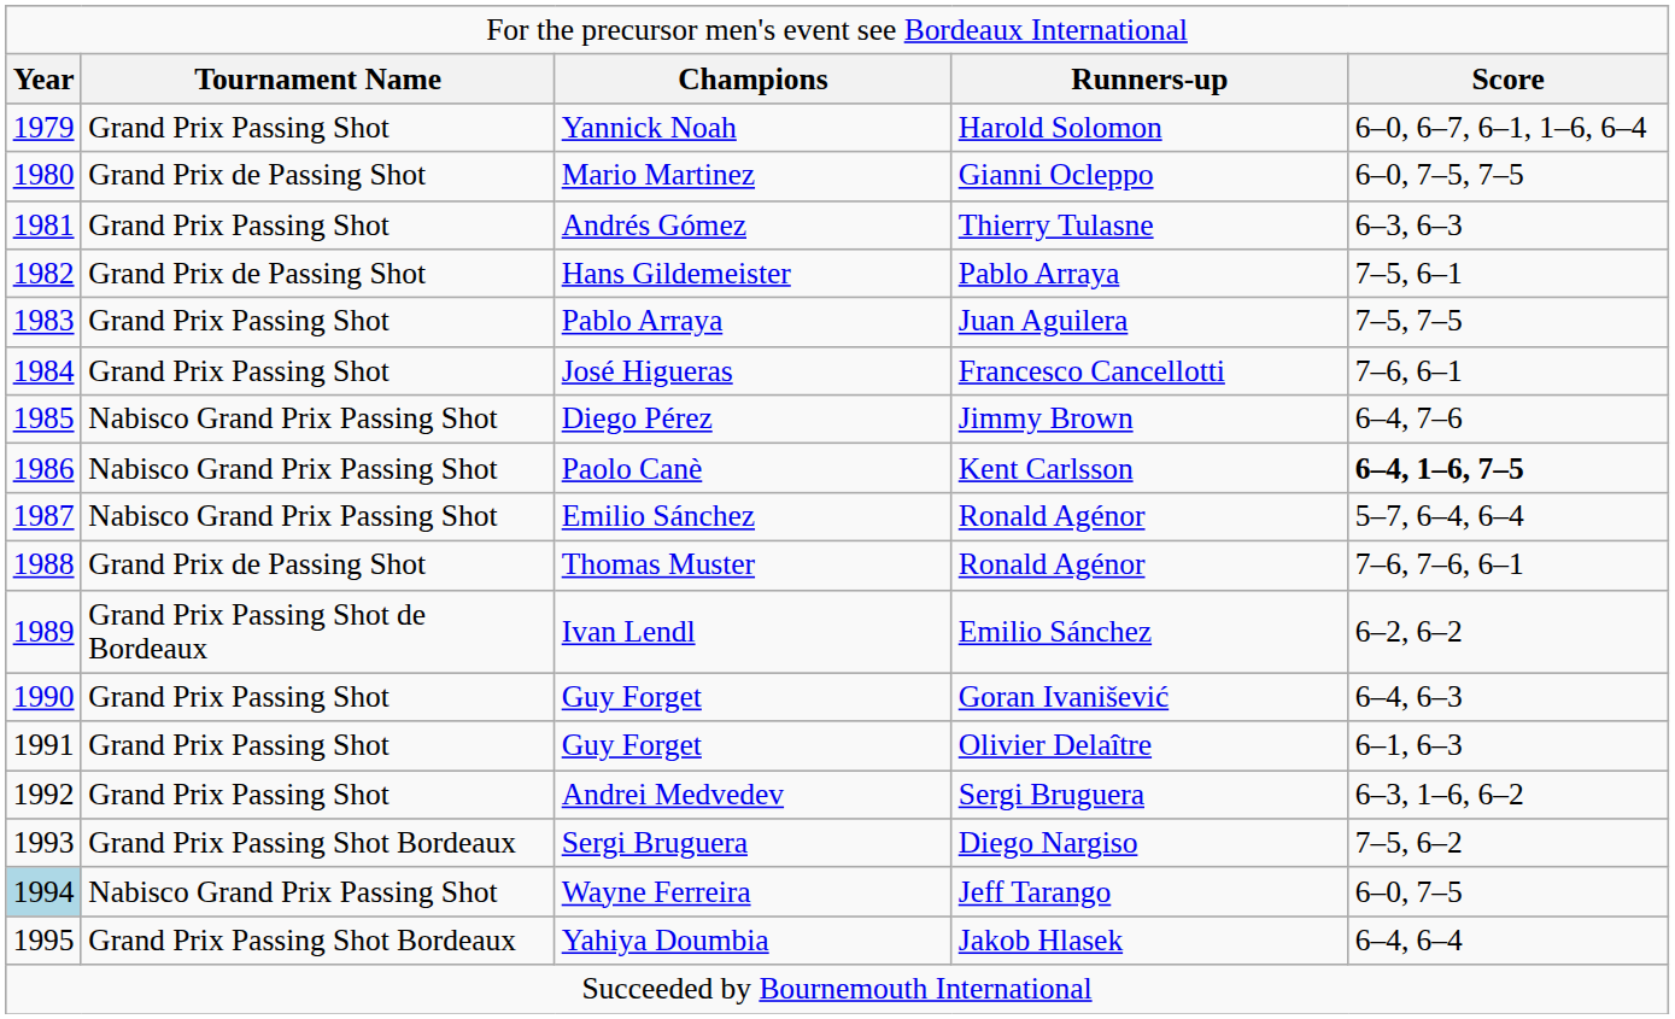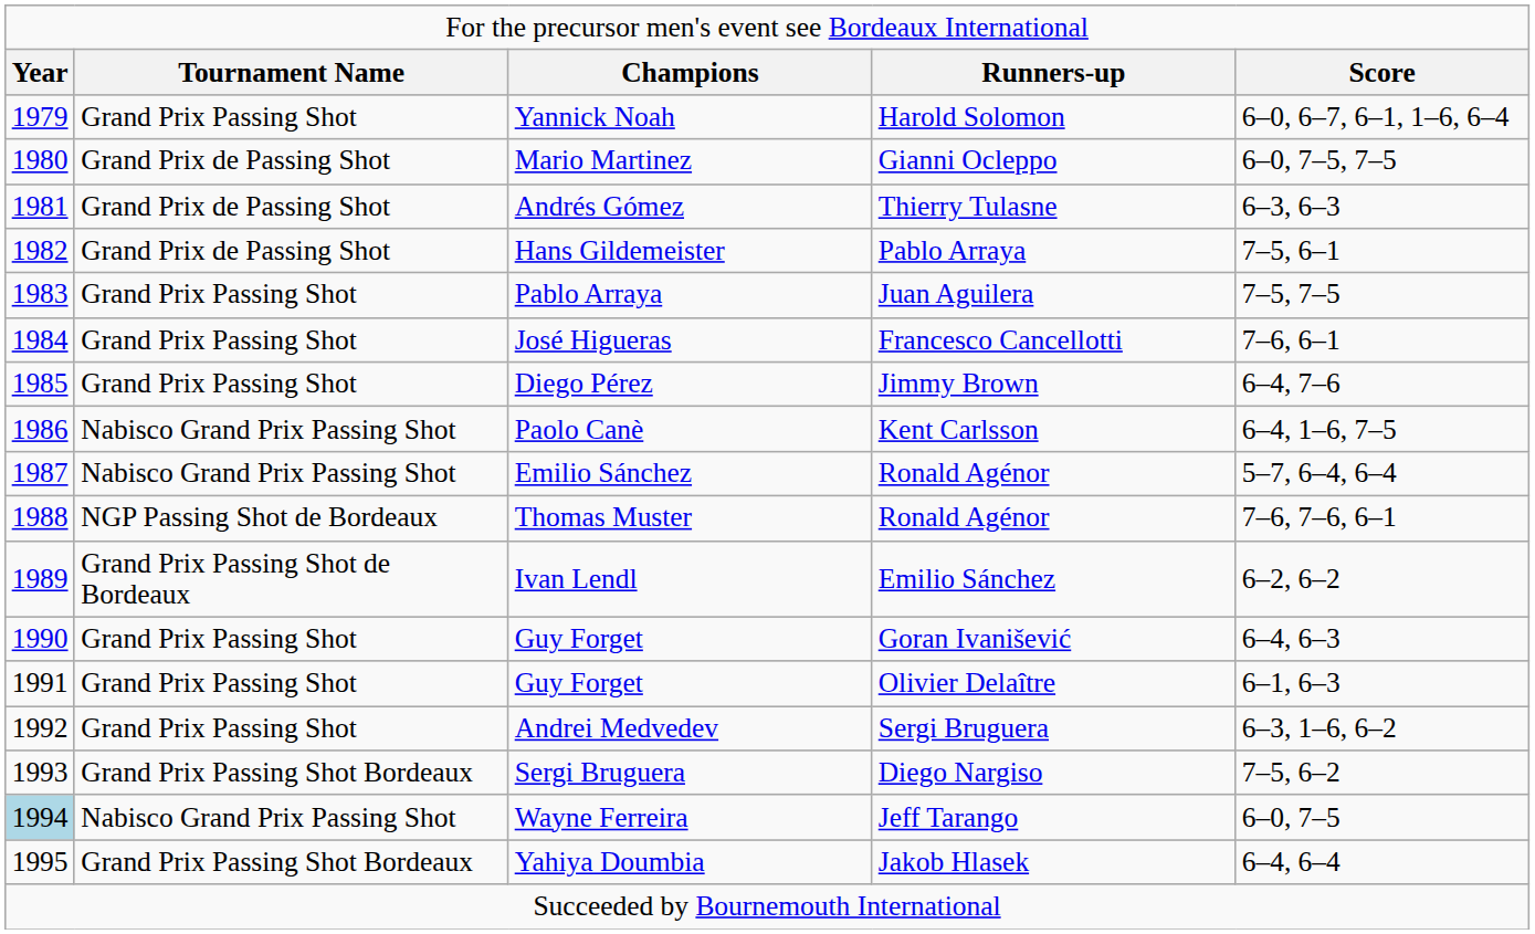 <table class="wikitable">
 <tr>
 <td colspan=5 align=center>For the precursor men's event see <a href='#'>Bordeaux International</a></td>
 </tr>
 <tr>
 <th>Year</th>
 <th width="240">Tournament Name</th>
 <th width="200">Champions</th>
 <th width="200">Runners-up</th>
 <th width="160">Score</th>
 </tr>
 <tr>
 <td><a href='#'>1979</a></td>
 <td>Grand Prix Passing Shot</td>
 <td> <a href='#'>Yannick Noah</a></td>
 <td> <a href='#'>Harold Solomon</a></td>
 <td>6–0, 6–7, 6–1, 1–6, 6–4</td>
 </tr>
 <tr>
 <td><a href='#'>1980</a></td>
 <td>Grand Prix de Passing Shot</td>
 <td> <a href='#'>Mario Martinez</a></td>
 <td> <a href='#'>Gianni Ocleppo</a></td>
 <td>6–0, 7–5, 7–5</td>
 </tr>
 <tr>
 <td><a href='#'>1981</a></td>
-<td>Grand Prix Passing Shot</td>
+<td>Grand Prix de Passing Shot</td>
 <td> <a href='#'>Andrés Gómez</a></td>
 <td> <a href='#'>Thierry Tulasne</a></td>
 <td>6–3, 6–3</td>
 </tr>
 <tr>
 <td><a href='#'>1982</a></td>
 <td>Grand Prix de Passing Shot</td>
 <td> <a href='#'>Hans Gildemeister</a></td>
 <td> <a href='#'>Pablo Arraya</a></td>
 <td>7–5, 6–1</td>
 </tr>
 <tr>
 <td><a href='#'>1983</a></td>
 <td>Grand Prix Passing Shot</td>
 <td> <a href='#'>Pablo Arraya</a></td>
 <td> <a href='#'>Juan Aguilera</a></td>
 <td>7–5, 7–5</td>
 </tr>
 <tr>
 <td><a href='#'>1984</a></td>
 <td>Grand Prix Passing Shot</td>
 <td> <a href='#'>José Higueras</a></td>
 <td> <a href='#'>Francesco Cancellotti</a></td>
 <td>7–6, 6–1</td>
 </tr>
 <tr>
 <td><a href='#'>1985</a></td>
-<td>Nabisco Grand Prix Passing Shot</td>
+<td>Grand Prix Passing Shot</td>
 <td> <a href='#'>Diego Pérez</a></td>
 <td> <a href='#'>Jimmy Brown</a></td>
 <td>6–4, 7–6</td>
 </tr>
 <tr>
 <td><a href='#'>1986</a></td>
 <td>Nabisco Grand Prix Passing Shot</td>
 <td> <a href='#'>Paolo Canè</a></td>
 <td> <a href='#'>Kent Carlsson</a></td>
-<td><strong>6–4, 1–6, 7–5</strong></td>
+<td>6–4, 1–6, 7–5</td>
 </tr>
 <tr>
 <td><a href='#'>1987</a></td>
 <td>Nabisco Grand Prix Passing Shot</td>
 <td> <a href='#'>Emilio Sánchez</a></td>
 <td> <a href='#'>Ronald Agénor</a></td>
 <td>5–7, 6–4, 6–4</td>
 </tr>
 <tr>
 <td><a href='#'>1988</a></td>
-<td>Grand Prix de Passing Shot</td>
+<td>NGP Passing Shot de Bordeaux</td>
 <td> <a href='#'>Thomas Muster</a></td>
 <td> <a href='#'>Ronald Agénor</a></td>
 <td>7–6, 7–6, 6–1</td>
 </tr>
 <tr>
 <td><a href='#'>1989</a></td>
 <td>Grand Prix Passing Shot de Bordeaux</td>
 <td> <a href='#'>Ivan Lendl</a></td>
 <td> <a href='#'>Emilio Sánchez</a></td>
 <td>6–2, 6–2</td>
 </tr>
 <tr>
 <td><a href='#'>1990</a></td>
 <td>Grand Prix Passing Shot</td>
 <td> <a href='#'>Guy Forget</a></td>
 <td> <a href='#'>Goran Ivanišević</a></td>
 <td>6–4, 6–3</td>
 </tr>
 <tr>
 <td>1991</td>
 <td>Grand Prix Passing Shot</td>
 <td> <a href='#'>Guy Forget</a></td>
 <td> <a href='#'>Olivier Delaître</a></td>
 <td>6–1, 6–3</td>
 </tr>
 <tr>
 <td>1992</td>
 <td>Grand Prix Passing Shot</td>
 <td> <a href='#'>Andrei Medvedev</a></td>
 <td> <a href='#'>Sergi Bruguera</a></td>
 <td>6–3, 1–6, 6–2</td>
 </tr>
 <tr>
 <td>1993</td>
 <td>Grand Prix Passing Shot Bordeaux</td>
 <td> <a href='#'>Sergi Bruguera</a></td>
 <td> <a href='#'>Diego Nargiso</a></td>
 <td>7–5, 6–2</td>
 </tr>
 <tr>
 <td style="background: lightblue;">1994</td>
 <td>Nabisco Grand Prix Passing Shot</td>
 <td> <a href='#'>Wayne Ferreira</a></td>
 <td> <a href='#'>Jeff Tarango</a></td>
 <td>6–0, 7–5</td>
 </tr>
 <tr>
 <td>1995</td>
 <td>Grand Prix Passing Shot Bordeaux</td>
 <td> <a href='#'>Yahiya Doumbia</a></td>
 <td> <a href='#'>Jakob Hlasek</a></td>
 <td>6–4, 6–4</td>
 </tr>
 <tr>
 <td colspan=5 align=center>Succeeded by <a href='#'>Bournemouth International</a></td>
 </tr>
 </table>
